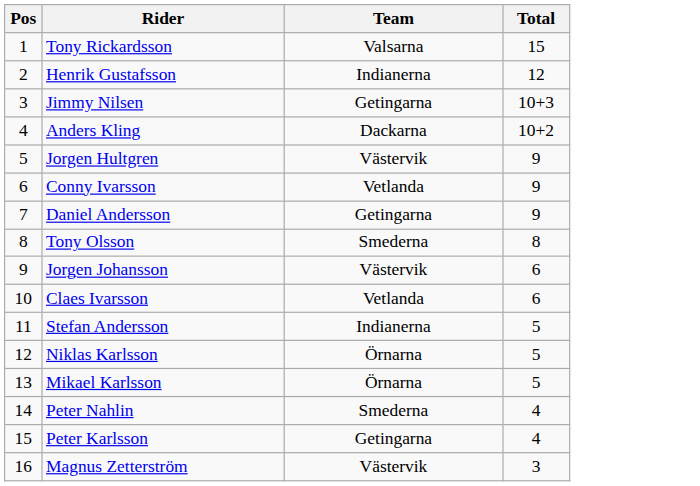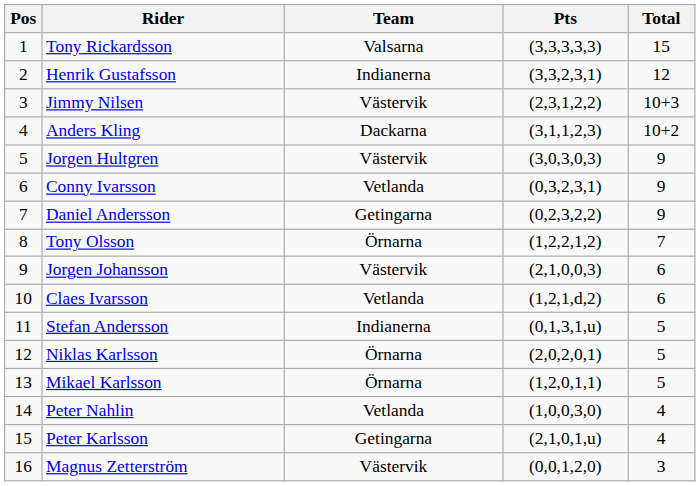 <table class=wikitable style="font-size:93%;">
 <tr>
 <th width=25px>Pos</th>
 <th width=200px>Rider</th>
 <th width=180px>Team</th>
+<th width=100px>Pts</th>
 <th width=50px>Total</th>
 </tr>
 <tr align=center>
 <td>1</td>
 <td align=left><a href='#'>Tony Rickardsson</a></td>
 <td>Valsarna</td>
+<td>(3,3,3,3,3)</td>
 <td>15</td>
 </tr>
 <tr align=center>
 <td>2</td>
 <td align=left><a href='#'>Henrik Gustafsson</a></td>
 <td>Indianerna</td>
+<td>(3,3,2,3,1)</td>
 <td>12</td>
 </tr>
 <tr align=center>
 <td>3</td>
 <td align=left><a href='#'>Jimmy Nilsen</a></td>
-<td>Getingarna</td>
+<td>Västervik</td>
+<td>(2,3,1,2,2)</td>
 <td>10+3</td>
 </tr>
 <tr align=center>
 <td>4</td>
 <td align=left><a href='#'>Anders Kling</a></td>
 <td>Dackarna</td>
+<td>(3,1,1,2,3)</td>
 <td>10+2</td>
 </tr>
 <tr align=center>
 <td>5</td>
 <td align=left><a href='#'>Jorgen Hultgren</a></td>
 <td>Västervik</td>
+<td>(3,0,3,0,3)</td>
 <td>9</td>
 </tr>
 <tr align=center>
 <td>6</td>
 <td align=left><a href='#'>Conny Ivarsson</a></td>
 <td>Vetlanda</td>
+<td>(0,3,2,3,1)</td>
 <td>9</td>
 </tr>
 <tr align=center>
 <td>7</td>
 <td align=left><a href='#'>Daniel Andersson</a></td>
 <td>Getingarna</td>
+<td>(0,2,3,2,2)</td>
 <td>9</td>
 </tr>
 <tr align=center>
 <td>8</td>
 <td align=left><a href='#'>Tony Olsson</a></td>
-<td>Smederna</td>
-<td>8</td>
+<td>Örnarna</td>
+<td>(1,2,2,1,2)</td>
+<td>7</td>
 </tr>
 <tr align=center>
 <td>9</td>
 <td align=left><a href='#'>Jorgen Johansson</a></td>
 <td>Västervik</td>
+<td>(2,1,0,0,3)</td>
 <td>6</td>
 </tr>
 <tr align=center>
 <td>10</td>
 <td align=left><a href='#'>Claes Ivarsson</a></td>
 <td>Vetlanda</td>
+<td>(1,2,1,d,2)</td>
 <td>6</td>
 </tr>
 <tr align=center>
 <td>11</td>
 <td align=left><a href='#'>Stefan Andersson</a></td>
 <td>Indianerna</td>
+<td>(0,1,3,1,u)</td>
 <td>5</td>
 </tr>
 <tr align=center>
 <td>12</td>
 <td align=left><a href='#'>Niklas Karlsson</a></td>
 <td>Örnarna</td>
+<td>(2,0,2,0,1)</td>
 <td>5</td>
 </tr>
 <tr align=center>
 <td>13</td>
 <td align=left><a href='#'>Mikael Karlsson</a></td>
 <td>Örnarna</td>
+<td>(1,2,0,1,1)</td>
 <td>5</td>
 </tr>
 <tr align=center>
 <td>14</td>
 <td align=left><a href='#'>Peter Nahlin</a></td>
-<td>Smederna</td>
+<td>Vetlanda</td>
+<td>(1,0,0,3,0)</td>
 <td>4</td>
 </tr>
 <tr align=center>
 <td>15</td>
 <td align=left><a href='#'>Peter Karlsson</a></td>
 <td>Getingarna</td>
+<td>(2,1,0,1,u)</td>
 <td>4</td>
 </tr>
 <tr align=center>
 <td>16</td>
 <td align=left><a href='#'>Magnus Zetterström</a></td>
 <td>Västervik</td>
+<td>(0,0,1,2,0)</td>
 <td>3</td>
 </tr>
 </table>
